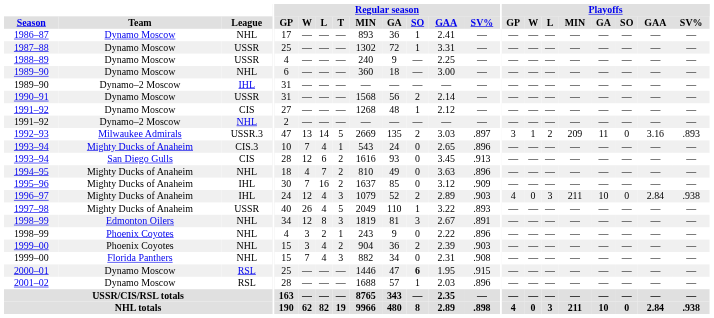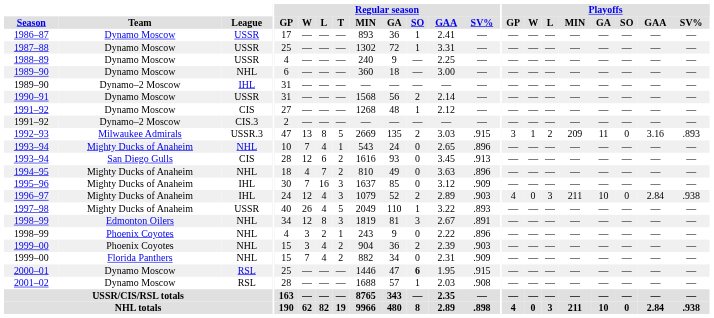 <table border="0" cellpadding="1" cellspacing="0" style="width:90%; text-align:center;">
 <tr bgcolor="#e0e0e0">
 <th colspan="3" bgcolor="#ffffff"></th>
 <th rowspan="99" bgcolor="#ffffff"></th>
 <th colspan="9" bgcolor="#e0e0e0"><a href='#'>Regular season</a></th>
 <th rowspan="99" bgcolor="#ffffff"></th>
 <th colspan="8" bgcolor="#e0e0e0"><a href='#'>Playoffs</a></th>
 </tr>
 <tr bgcolor="#e0e0e0">
 <th><a href='#'>Season</a></th>
 <th>Team</th>
 <th>League</th>
 <th>GP</th>
 <th>W</th>
 <th>L</th>
 <th>T</th>
 <th>MIN</th>
 <th>GA</th>
 <th><a href='#'>SO</a></th>
 <th><a href='#'>GAA</a></th>
 <th><a href='#'>SV%</a></th>
 <th>GP</th>
 <th>W</th>
 <th>L</th>
 <th>MIN</th>
 <th>GA</th>
 <th>SO</th>
 <th>GAA</th>
 <th>SV%</th>
 </tr>
 <tr>
 <td><a href='#'>1986–87</a></td>
 <td><a href='#'>Dynamo Moscow</a></td>
-<td>NHL</td>
+<td><a href='#'>USSR</a></td>
 <td>17</td>
 <td>—</td>
 <td>—</td>
 <td>—</td>
 <td>893</td>
 <td>36</td>
 <td>1</td>
 <td>2.41</td>
 <td>—</td>
 <td>—</td>
 <td>—</td>
 <td>—</td>
 <td>—</td>
 <td>—</td>
 <td>—</td>
 <td>—</td>
 <td>—</td>
 </tr>
 <tr bgcolor="#f0f0f0">
 <td><a href='#'>1987–88</a></td>
 <td>Dynamo Moscow</td>
 <td>USSR</td>
 <td>25</td>
 <td>—</td>
 <td>—</td>
 <td>—</td>
 <td>1302</td>
 <td>72</td>
 <td>1</td>
 <td>3.31</td>
 <td>—</td>
 <td>—</td>
 <td>—</td>
 <td>—</td>
 <td>—</td>
 <td>—</td>
 <td>—</td>
 <td>—</td>
 <td>—</td>
 </tr>
 <tr>
 <td><a href='#'>1988–89</a></td>
 <td>Dynamo Moscow</td>
 <td>USSR</td>
 <td>4</td>
 <td>—</td>
 <td>—</td>
 <td>—</td>
 <td>240</td>
 <td>9</td>
 <td>—</td>
 <td>2.25</td>
 <td>—</td>
 <td>—</td>
 <td>—</td>
 <td>—</td>
 <td>—</td>
 <td>—</td>
 <td>—</td>
 <td>—</td>
 <td>—</td>
 </tr>
 <tr bgcolor="#f0f0f0">
 <td><a href='#'>1989–90</a></td>
 <td>Dynamo Moscow</td>
 <td>NHL</td>
 <td>6</td>
 <td>—</td>
 <td>—</td>
 <td>—</td>
 <td>360</td>
 <td>18</td>
 <td>—</td>
 <td>3.00</td>
 <td>—</td>
 <td>—</td>
 <td>—</td>
 <td>—</td>
 <td>—</td>
 <td>—</td>
 <td>—</td>
 <td>—</td>
 <td>—</td>
 </tr>
 <tr>
 <td>1989–90</td>
 <td>Dynamo–2 Moscow</td>
 <td><a href='#'>IHL</a></td>
 <td>31</td>
 <td>—</td>
 <td>—</td>
 <td>—</td>
 <td>—</td>
 <td>—</td>
 <td>—</td>
 <td>—</td>
 <td>—</td>
 <td>—</td>
 <td>—</td>
 <td>—</td>
 <td>—</td>
 <td>—</td>
 <td>—</td>
 <td>—</td>
 <td>—</td>
 </tr>
 <tr bgcolor="#f0f0f0">
 <td><a href='#'>1990–91</a></td>
 <td>Dynamo Moscow</td>
 <td>USSR</td>
 <td>31</td>
 <td>—</td>
 <td>—</td>
 <td>—</td>
 <td>1568</td>
 <td>56</td>
 <td>2</td>
 <td>2.14</td>
 <td>—</td>
 <td>—</td>
 <td>—</td>
 <td>—</td>
 <td>—</td>
 <td>—</td>
 <td>—</td>
 <td>—</td>
 <td>—</td>
 </tr>
 <tr>
 <td><a href='#'>1991–92</a></td>
 <td>Dynamo Moscow</td>
 <td>CIS</td>
 <td>27</td>
 <td>—</td>
 <td>—</td>
 <td>—</td>
 <td>1268</td>
 <td>48</td>
 <td>1</td>
 <td>2.12</td>
 <td>—</td>
 <td>—</td>
 <td>—</td>
 <td>—</td>
 <td>—</td>
 <td>—</td>
 <td>—</td>
 <td>—</td>
 <td>—</td>
 </tr>
 <tr bgcolor="#f0f0f0">
 <td>1991–92</td>
 <td>Dynamo–2 Moscow</td>
-<td><a href='#'>NHL</a></td>
+<td>CIS.3</td>
 <td>2</td>
 <td>—</td>
 <td>—</td>
 <td>—</td>
 <td>—</td>
 <td>—</td>
 <td>—</td>
 <td>—</td>
 <td>—</td>
 <td>—</td>
 <td>—</td>
 <td>—</td>
 <td>—</td>
 <td>—</td>
 <td>—</td>
 <td>—</td>
 <td>—</td>
 </tr>
 <tr>
 <td><a href='#'>1992–93</a></td>
 <td><a href='#'>Milwaukee Admirals</a></td>
 <td>USSR.3</td>
 <td>47</td>
 <td>13</td>
-<td>14</td>
+<td>8</td>
 <td>5</td>
 <td>2669</td>
 <td>135</td>
 <td>2</td>
 <td>3.03</td>
-<td>.897</td>
+<td>.915</td>
 <td>3</td>
 <td>1</td>
 <td>2</td>
 <td>209</td>
 <td>11</td>
 <td>0</td>
 <td>3.16</td>
 <td>.893</td>
 </tr>
 <tr bgcolor="#f0f0f0">
 <td><a href='#'>1993–94</a></td>
 <td><a href='#'>Mighty Ducks of Anaheim</a></td>
-<td>CIS.3</td>
+<td><a href='#'>NHL</a></td>
 <td>10</td>
 <td>7</td>
 <td>4</td>
 <td>1</td>
 <td>543</td>
 <td>24</td>
 <td>0</td>
 <td>2.65</td>
 <td>.896</td>
 <td>—</td>
 <td>—</td>
 <td>—</td>
 <td>—</td>
 <td>—</td>
 <td>—</td>
 <td>—</td>
 <td>—</td>
 </tr>
 <tr>
 <td><a href='#'>1993–94</a></td>
 <td><a href='#'>San Diego Gulls</a></td>
 <td>CIS</td>
 <td>28</td>
 <td>12</td>
 <td>6</td>
 <td>2</td>
 <td>1616</td>
 <td>93</td>
 <td>0</td>
 <td>3.45</td>
 <td>.913</td>
 <td>—</td>
 <td>—</td>
 <td>—</td>
 <td>—</td>
 <td>—</td>
 <td>—</td>
 <td>—</td>
 <td>—</td>
 </tr>
 <tr bgcolor="#f0f0f0">
 <td><a href='#'>1994–95</a></td>
 <td>Mighty Ducks of Anaheim</td>
 <td>NHL</td>
 <td>18</td>
 <td>4</td>
 <td>7</td>
 <td>2</td>
 <td>810</td>
 <td>49</td>
 <td>0</td>
 <td>3.63</td>
 <td>.896</td>
 <td>—</td>
 <td>—</td>
 <td>—</td>
 <td>—</td>
 <td>—</td>
 <td>—</td>
 <td>—</td>
 <td>—</td>
 </tr>
 <tr>
 <td><a href='#'>1995–96</a></td>
 <td>Mighty Ducks of Anaheim</td>
 <td>IHL</td>
 <td>30</td>
 <td>7</td>
 <td>16</td>
-<td>2</td>
+<td>3</td>
 <td>1637</td>
 <td>85</td>
 <td>0</td>
 <td>3.12</td>
 <td>.909</td>
 <td>—</td>
 <td>—</td>
 <td>—</td>
 <td>—</td>
 <td>—</td>
 <td>—</td>
 <td>—</td>
 <td>—</td>
 </tr>
 <tr bgcolor="#f0f0f0">
 <td><a href='#'>1996–97</a></td>
 <td>Mighty Ducks of Anaheim</td>
 <td>IHL</td>
 <td>24</td>
 <td>12</td>
 <td>4</td>
 <td>3</td>
 <td>1079</td>
 <td>52</td>
 <td>2</td>
 <td>2.89</td>
 <td>.903</td>
 <td>4</td>
 <td>0</td>
 <td>3</td>
 <td>211</td>
 <td>10</td>
 <td>0</td>
 <td>2.84</td>
 <td>.938</td>
 </tr>
 <tr>
 <td><a href='#'>1997–98</a></td>
 <td>Mighty Ducks of Anaheim</td>
 <td>USSR</td>
 <td>40</td>
 <td>26</td>
 <td>4</td>
 <td>5</td>
 <td>2049</td>
 <td>110</td>
 <td>1</td>
 <td>3.22</td>
 <td>.893</td>
 <td>—</td>
 <td>—</td>
 <td>—</td>
 <td>—</td>
 <td>—</td>
 <td>—</td>
 <td>—</td>
 <td>—</td>
 </tr>
 <tr bgcolor="#f0f0f0">
 <td><a href='#'>1998–99</a></td>
 <td><a href='#'>Edmonton Oilers</a></td>
 <td>NHL</td>
 <td>34</td>
 <td>12</td>
 <td>8</td>
 <td>3</td>
 <td>1819</td>
 <td>81</td>
 <td>3</td>
 <td>2.67</td>
 <td>.891</td>
 <td>—</td>
 <td>—</td>
 <td>—</td>
 <td>—</td>
 <td>—</td>
 <td>—</td>
 <td>—</td>
 <td>—</td>
 </tr>
 <tr>
 <td>1998–99</td>
 <td><a href='#'>Phoenix Coyotes</a></td>
 <td>NHL</td>
 <td>4</td>
 <td>3</td>
 <td>2</td>
 <td>1</td>
 <td>243</td>
 <td>9</td>
 <td>0</td>
 <td>2.22</td>
 <td>.896</td>
 <td>—</td>
 <td>—</td>
 <td>—</td>
 <td>—</td>
 <td>—</td>
 <td>—</td>
 <td>—</td>
 <td>—</td>
 </tr>
 <tr bgcolor="#f0f0f0">
 <td><a href='#'>1999–00</a></td>
 <td>Phoenix Coyotes</td>
 <td>NHL</td>
 <td>15</td>
 <td>3</td>
 <td>4</td>
 <td>2</td>
 <td>904</td>
 <td>36</td>
 <td>2</td>
 <td>2.39</td>
 <td>.903</td>
 <td>—</td>
 <td>—</td>
 <td>—</td>
 <td>—</td>
 <td>—</td>
 <td>—</td>
 <td>—</td>
 <td>—</td>
 </tr>
 <tr>
 <td>1999–00</td>
 <td><a href='#'>Florida Panthers</a></td>
 <td>NHL</td>
 <td>15</td>
 <td>7</td>
 <td>4</td>
-<td>3</td>
+<td>2</td>
 <td>882</td>
 <td>34</td>
 <td>0</td>
 <td>2.31</td>
-<td>.908</td>
+<td>.909</td>
 <td>—</td>
 <td>—</td>
 <td>—</td>
 <td>—</td>
 <td>—</td>
 <td>—</td>
 <td>—</td>
 <td>—</td>
 </tr>
 <tr bgcolor="#f0f0f0">
 <td><a href='#'>2000–01</a></td>
 <td>Dynamo Moscow</td>
 <td><a href='#'>RSL</a></td>
 <td>25</td>
 <td>—</td>
 <td>—</td>
 <td>—</td>
 <td>1446</td>
 <td>47</td>
 <td><strong>6</strong></td>
 <td>1.95</td>
 <td>.915</td>
 <td>—</td>
 <td>—</td>
 <td>—</td>
 <td>—</td>
 <td>—</td>
 <td>—</td>
 <td>—</td>
 <td>—</td>
 </tr>
 <tr>
 <td><a href='#'>2001–02</a></td>
 <td>Dynamo Moscow</td>
 <td>RSL</td>
 <td>28</td>
 <td>—</td>
 <td>—</td>
 <td>—</td>
 <td>1688</td>
 <td>57</td>
 <td>1</td>
 <td>2.03</td>
-<td>.896</td>
+<td>.908</td>
 <td>—</td>
 <td>—</td>
 <td>—</td>
 <td>—</td>
 <td>—</td>
 <td>—</td>
 <td>—</td>
 <td>—</td>
 </tr>
 <tr bgcolor="#e0e0e0">
 <th colspan=3>USSR/CIS/RSL totals</th>
 <th>163</th>
 <th>—</th>
 <th>—</th>
 <th>—</th>
 <th>8765</th>
 <th>343</th>
 <th>—</th>
 <th>2.35</th>
 <th>—</th>
 <th>—</th>
 <th>—</th>
 <th>—</th>
 <th>—</th>
 <th>—</th>
 <th>—</th>
 <th>—</th>
 <th>—</th>
 </tr>
 <tr bgcolor="#e0e0e0">
 <th colspan=3>NHL totals</th>
 <th>190</th>
 <th>62</th>
 <th>82</th>
 <th>19</th>
 <th>9966</th>
 <th>480</th>
 <th>8</th>
 <th>2.89</th>
 <th>.898</th>
 <th>4</th>
 <th>0</th>
 <th>3</th>
 <th>211</th>
 <th>10</th>
 <th>0</th>
 <th>2.84</th>
 <th>.938</th>
 </tr>
 </table>
